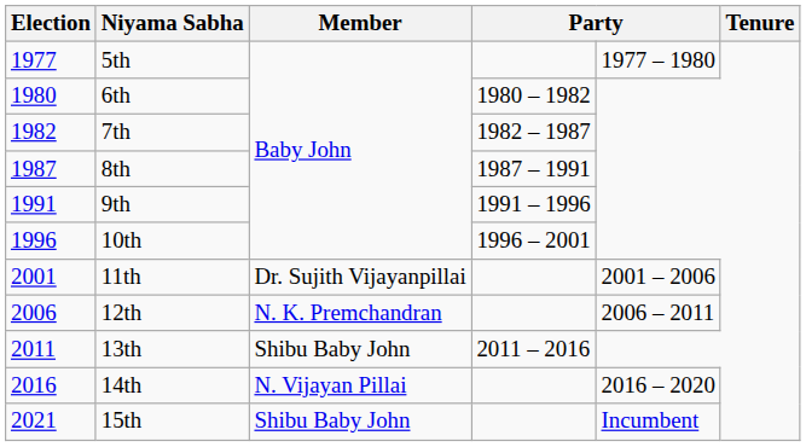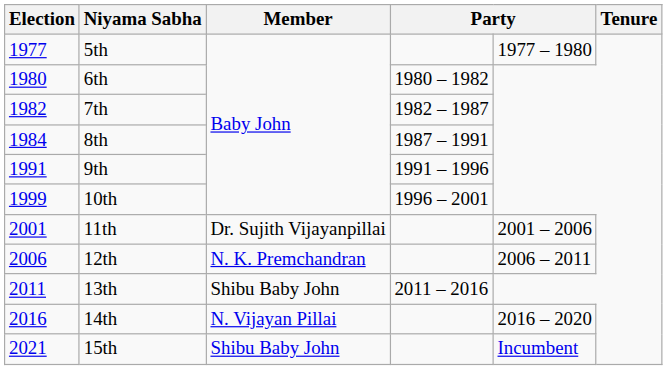 <table class="wikitable sortable">
 <tr>
 <th>Election</th>
 <th>Niyama Sabha</th>
 <th>Member</th>
 <th colspan="2">Party</th>
 <th>Tenure</th>
 </tr>
 <tr>
 <td><a href='#'>1977</a></td>
 <td>5th</td>
 <td rowspan="6"><a href='#'>Baby John</a></td>
 <td></td>
 <td>1977 – 1980</td>
 </tr>
 <tr>
 <td><a href='#'>1980</a></td>
 <td>6th</td>
 <td>1980 – 1982</td>
 </tr>
 <tr>
 <td><a href='#'>1982</a></td>
 <td>7th</td>
 <td>1982 – 1987</td>
 </tr>
 <tr>
-<td><a href='#'>1987</a></td>
+<td><a href='#'>1984</a></td>
 <td>8th</td>
 <td>1987 – 1991</td>
 </tr>
 <tr>
 <td><a href='#'>1991</a></td>
 <td>9th</td>
 <td>1991 – 1996</td>
 </tr>
 <tr>
-<td><a href='#'>1996</a></td>
+<td><a href='#'>1999</a></td>
 <td>10th</td>
 <td>1996 – 2001</td>
 </tr>
 <tr>
 <td><a href='#'>2001</a></td>
 <td>11th</td>
 <td>Dr. Sujith Vijayanpillai</td>
 <td></td>
 <td>2001 – 2006</td>
 </tr>
 <tr>
 <td><a href='#'>2006</a></td>
 <td>12th</td>
 <td><a href='#'>N. K. Premchandran</a></td>
 <td></td>
 <td>2006 – 2011</td>
 </tr>
 <tr>
 <td><a href='#'>2011</a></td>
 <td>13th</td>
 <td>Shibu Baby John</td>
 <td>2011 – 2016</td>
 </tr>
 <tr>
 <td><a href='#'>2016</a></td>
 <td>14th</td>
 <td><a href='#'>N. Vijayan Pillai</a></td>
 <td></td>
 <td>2016 – 2020</td>
 </tr>
 <tr>
 <td><a href='#'>2021</a></td>
 <td>15th</td>
 <td><a href='#'>Shibu Baby John</a></td>
 <td></td>
 <td><a href='#'>Incumbent</a></td>
 </tr>
 </table>
